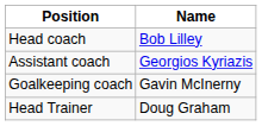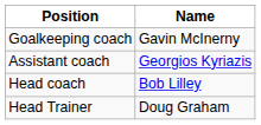 <table class="wikitable">
 <tr>
 <th style="background:white; color:black;" scope="col">Position</th>
 <th style="background:white; color:black;" scope="col">Name</th>
 </tr>
 <tr>
-<td>Head coach</td>
-<td> <a href='#'>Bob Lilley</a></td>
+<td>Goalkeeping coach</td>
+<td> Gavin McInerny</td>
 </tr>
 <tr>
 <td>Assistant coach</td>
 <td> <a href='#'>Georgios Kyriazis</a></td>
 </tr>
 <tr>
-<td>Goalkeeping coach</td>
-<td> Gavin McInerny</td>
+<td>Head coach</td>
+<td> <a href='#'>Bob Lilley</a></td>
 </tr>
 <tr>
 <td>Head Trainer</td>
 <td> Doug Graham</td>
 </tr>
 </table>
